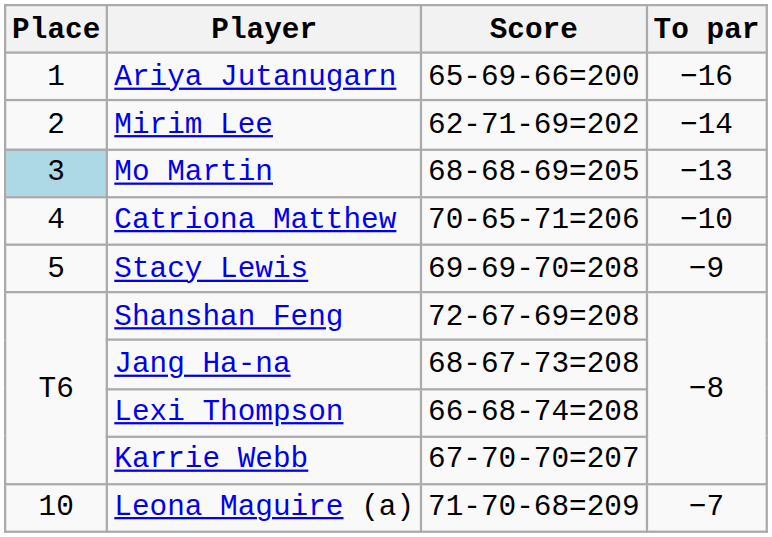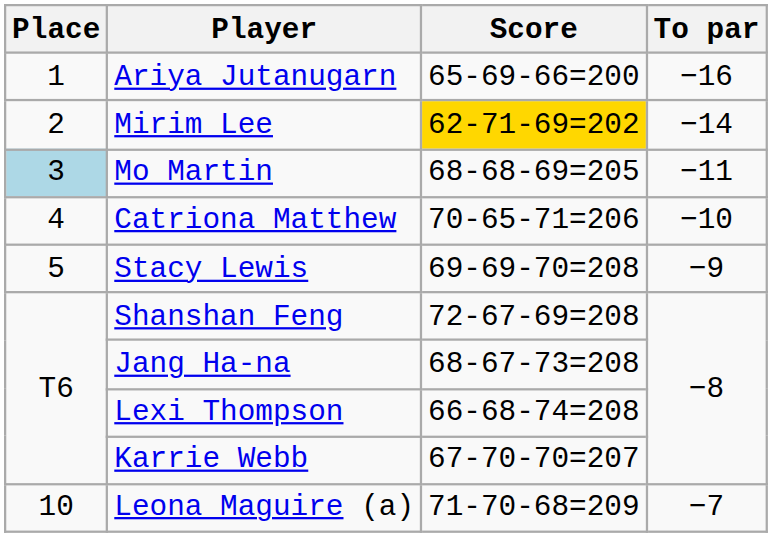 <table class="wikitable">
 <tr>
 <th>Place</th>
 <th>Player</th>
 <th>Score</th>
 <th>To par</th>
 </tr>
 <tr>
 <td align=center>1</td>
 <td> <a href='#'>Ariya Jutanugarn</a></td>
 <td>65-69-66=200</td>
 <td align=center>−16</td>
 </tr>
 <tr>
 <td align=center>2</td>
 <td> <a href='#'>Mirim Lee</a></td>
-<td>62-71-69=202</td>
+<td style="background: gold;">62-71-69=202</td>
 <td align=center>−14</td>
 </tr>
 <tr>
 <td align=center style="background: lightblue;">3</td>
 <td> <a href='#'>Mo Martin</a></td>
 <td>68-68-69=205</td>
-<td align=center>−13</td>
+<td align=center>−11</td>
 </tr>
 <tr>
 <td align=center>4</td>
 <td> <a href='#'>Catriona Matthew</a></td>
 <td>70-65-71=206</td>
 <td align=center>−10</td>
 </tr>
 <tr>
 <td align=center>5</td>
 <td> <a href='#'>Stacy Lewis</a></td>
 <td>69-69-70=208</td>
 <td align=center>−9</td>
 </tr>
 <tr>
 <td align=center rowspan=4>T6</td>
 <td> <a href='#'>Shanshan Feng</a></td>
 <td>72-67-69=208</td>
 <td align=center rowspan=4>−8</td>
 </tr>
 <tr>
 <td> <a href='#'>Jang Ha-na</a></td>
 <td>68-67-73=208</td>
 </tr>
 <tr>
 <td> <a href='#'>Lexi Thompson</a></td>
 <td>66-68-74=208</td>
 </tr>
 <tr>
 <td> <a href='#'>Karrie Webb</a></td>
 <td>67-70-70=207</td>
 </tr>
 <tr>
 <td align=center>10</td>
 <td> <a href='#'>Leona Maguire</a> (a)</td>
 <td>71-70-68=209</td>
 <td align=center>−7</td>
 </tr>
 </table>
